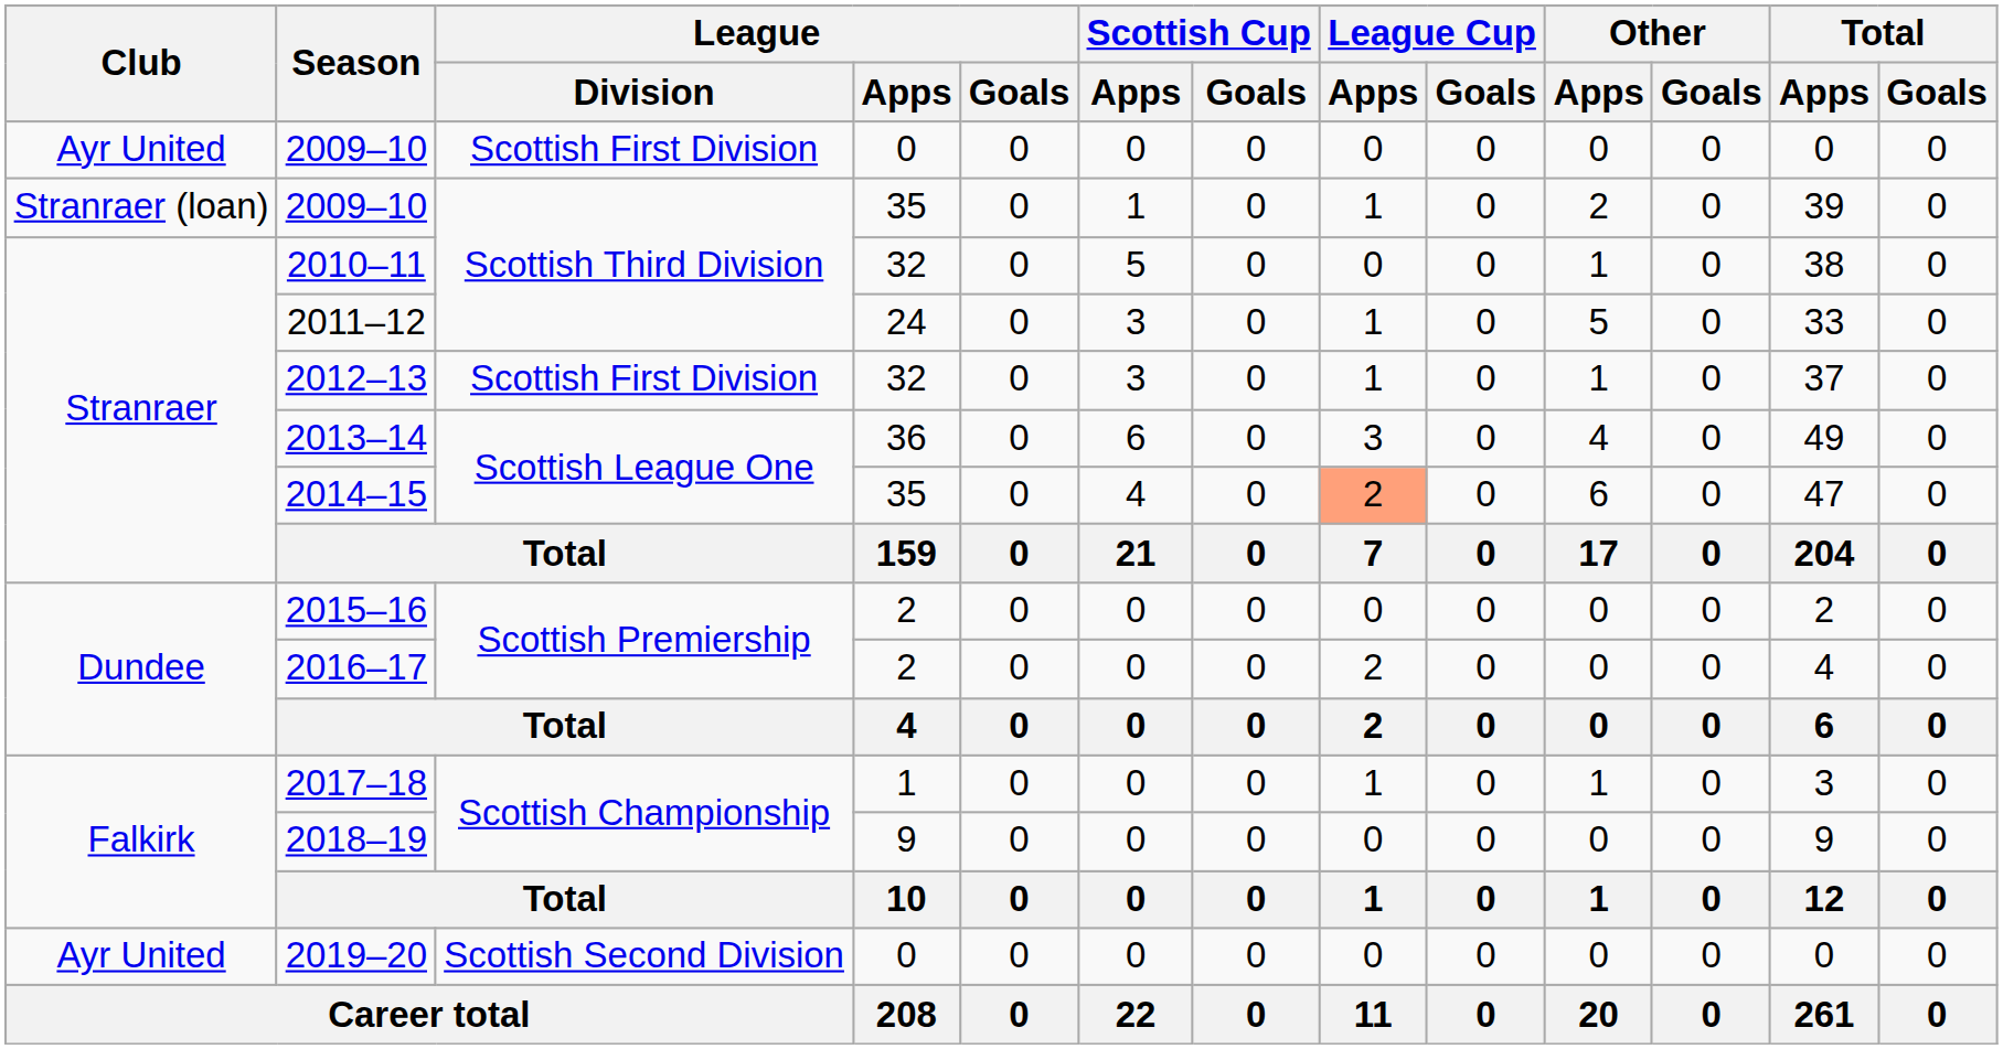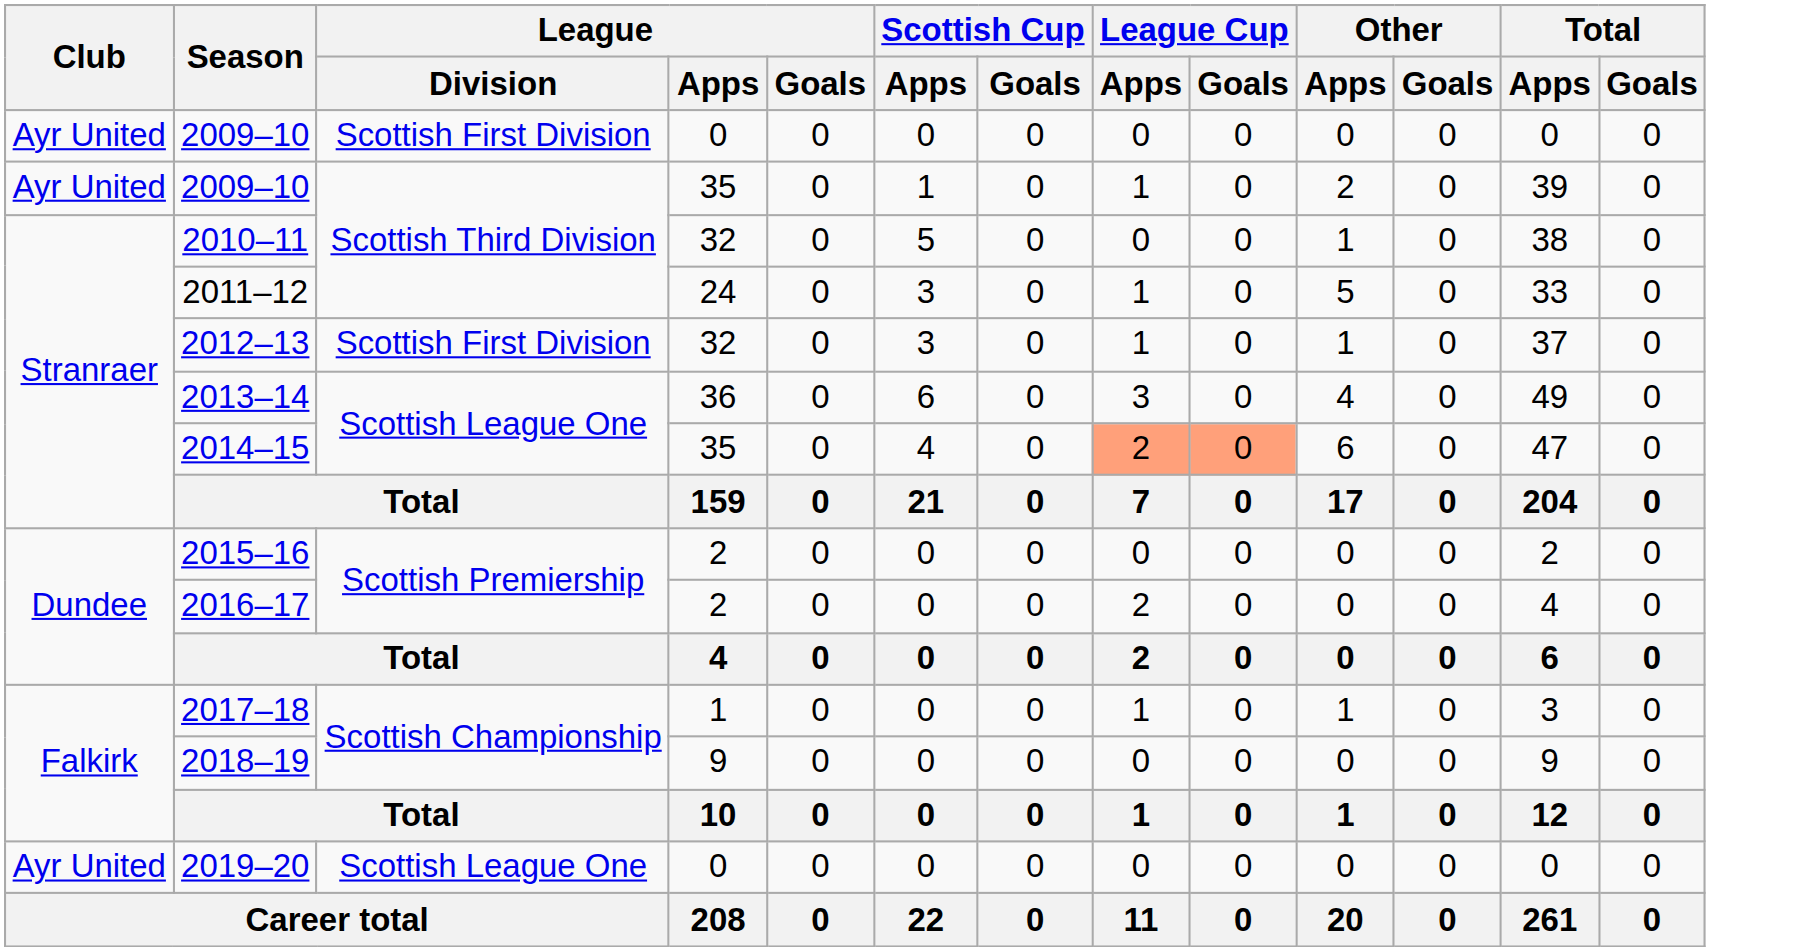 <table class="wikitable" style="text-align: center">
 <tr>
 <th rowspan="2">Club</th>
 <th rowspan="2">Season</th>
 <th colspan="3">League</th>
 <th colspan="2"><a href='#'>Scottish Cup</a></th>
 <th colspan="2"><a href='#'>League Cup</a></th>
 <th colspan="2">Other</th>
 <th colspan="2">Total</th>
 </tr>
 <tr>
 <th>Division</th>
 <th>Apps</th>
 <th>Goals</th>
 <th>Apps</th>
 <th>Goals</th>
 <th>Apps</th>
 <th>Goals</th>
 <th>Apps</th>
 <th>Goals</th>
 <th>Apps</th>
 <th>Goals</th>
 </tr>
 <tr>
 <td><a href='#'>Ayr United</a></td>
 <td><a href='#'>2009–10</a></td>
 <td><a href='#'>Scottish First Division</a></td>
 <td>0</td>
 <td>0</td>
 <td>0</td>
 <td>0</td>
 <td>0</td>
 <td>0</td>
 <td>0</td>
 <td>0</td>
 <td>0</td>
 <td>0</td>
 </tr>
 <tr>
-<td><a href='#'>Stranraer</a> (loan)</td>
+<td><a href='#'>Ayr United</a></td>
 <td><a href='#'>2009–10</a></td>
 <td rowspan="3"><a href='#'>Scottish Third Division</a></td>
 <td>35</td>
 <td>0</td>
 <td>1</td>
 <td>0</td>
 <td>1</td>
 <td>0</td>
 <td>2</td>
 <td>0</td>
 <td>39</td>
 <td>0</td>
 </tr>
 <tr>
 <td rowspan="6"><a href='#'>Stranraer</a></td>
 <td><a href='#'>2010–11</a></td>
 <td>32</td>
 <td>0</td>
 <td>5</td>
 <td>0</td>
 <td>0</td>
 <td>0</td>
 <td>1</td>
 <td>0</td>
 <td>38</td>
 <td>0</td>
 </tr>
 <tr>
 <td>2011–12</td>
 <td>24</td>
 <td>0</td>
 <td>3</td>
 <td>0</td>
 <td>1</td>
 <td>0</td>
 <td>5</td>
 <td>0</td>
 <td>33</td>
 <td>0</td>
 </tr>
 <tr>
 <td><a href='#'>2012–13</a></td>
 <td><a href='#'>Scottish First Division</a></td>
 <td>32</td>
 <td>0</td>
 <td>3</td>
 <td>0</td>
 <td>1</td>
 <td>0</td>
 <td>1</td>
 <td>0</td>
 <td>37</td>
 <td>0</td>
 </tr>
 <tr>
 <td><a href='#'>2013–14</a></td>
 <td rowspan="2"><a href='#'>Scottish League One</a></td>
 <td>36</td>
 <td>0</td>
 <td>6</td>
 <td>0</td>
 <td>3</td>
 <td>0</td>
 <td>4</td>
 <td>0</td>
 <td>49</td>
 <td>0</td>
 </tr>
 <tr>
 <td><a href='#'>2014–15</a></td>
 <td>35</td>
 <td>0</td>
 <td>4</td>
 <td>0</td>
 <td style="background: lightsalmon;">2</td>
-<td>0</td>
+<td style="background: lightsalmon;">0</td>
 <td>6</td>
 <td>0</td>
 <td>47</td>
 <td>0</td>
 </tr>
 <tr>
 <th colspan="2">Total</th>
 <th>159</th>
 <th>0</th>
 <th>21</th>
 <th>0</th>
 <th>7</th>
 <th>0</th>
 <th>17</th>
 <th>0</th>
 <th>204</th>
 <th>0</th>
 </tr>
 <tr>
 <td rowspan="3"><a href='#'>Dundee</a></td>
 <td><a href='#'>2015–16</a></td>
 <td rowspan="2"><a href='#'>Scottish Premiership</a></td>
 <td>2</td>
 <td>0</td>
 <td>0</td>
 <td>0</td>
 <td>0</td>
 <td>0</td>
 <td>0</td>
 <td>0</td>
 <td>2</td>
 <td>0</td>
 </tr>
 <tr>
 <td><a href='#'>2016–17</a></td>
 <td>2</td>
 <td>0</td>
 <td>0</td>
 <td>0</td>
 <td>2</td>
 <td>0</td>
 <td>0</td>
 <td>0</td>
 <td>4</td>
 <td>0</td>
 </tr>
 <tr>
 <th colspan="2">Total</th>
 <th>4</th>
 <th>0</th>
 <th>0</th>
 <th>0</th>
 <th>2</th>
 <th>0</th>
 <th>0</th>
 <th>0</th>
 <th>6</th>
 <th>0</th>
 </tr>
 <tr>
 <td rowspan=3><a href='#'>Falkirk</a></td>
 <td><a href='#'>2017–18</a></td>
 <td rowspan=2><a href='#'>Scottish Championship</a></td>
 <td>1</td>
 <td>0</td>
 <td>0</td>
 <td>0</td>
 <td>1</td>
 <td>0</td>
 <td>1</td>
 <td>0</td>
 <td>3</td>
 <td>0</td>
 </tr>
 <tr>
 <td><a href='#'>2018–19</a></td>
 <td>9</td>
 <td>0</td>
 <td>0</td>
 <td>0</td>
 <td>0</td>
 <td>0</td>
 <td>0</td>
 <td>0</td>
 <td>9</td>
 <td>0</td>
 </tr>
 <tr>
 <th colspan=2>Total</th>
 <th>10</th>
 <th>0</th>
 <th>0</th>
 <th>0</th>
 <th>1</th>
 <th>0</th>
 <th>1</th>
 <th>0</th>
 <th>12</th>
 <th>0</th>
 </tr>
 <tr>
 <td><a href='#'>Ayr United</a></td>
 <td><a href='#'>2019–20</a></td>
-<td><a href='#'>Scottish Second Division</a></td>
+<td><a href='#'>Scottish League One</a></td>
 <td>0</td>
 <td>0</td>
 <td>0</td>
 <td>0</td>
 <td>0</td>
 <td>0</td>
 <td>0</td>
 <td>0</td>
 <td>0</td>
 <td>0</td>
 </tr>
 <tr>
 <th colspan="3">Career total</th>
 <th>208</th>
 <th>0</th>
 <th>22</th>
 <th>0</th>
 <th>11</th>
 <th>0</th>
 <th>20</th>
 <th>0</th>
 <th>261</th>
 <th>0</th>
 </tr>
 </table>
